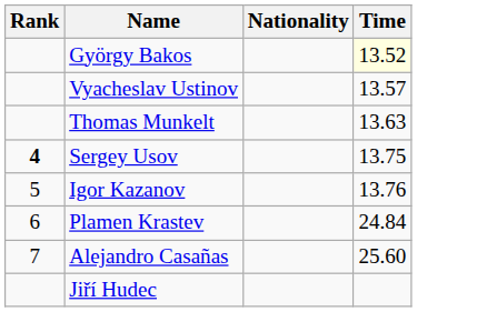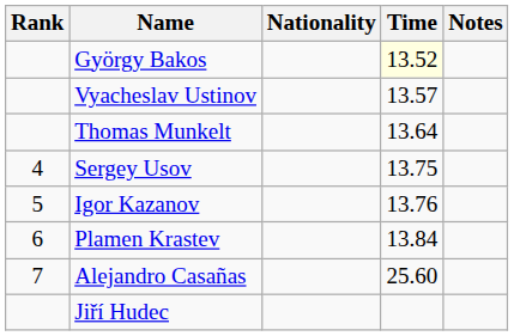 <table class="wikitable sortable" style="text-align:center">
 <tr>
 <th>Rank</th>
 <th>Name</th>
 <th>Nationality</th>
 <th>Time</th>
+<th>Notes</th>
 </tr>
 <tr>
 <td></td>
 <td align="left"><a href='#'>György Bakos</a></td>
 <td align=left></td>
 <td style="background: lightyellow;">13.52</td>
+<td></td>
 </tr>
 <tr>
 <td></td>
 <td align="left"><a href='#'>Vyacheslav Ustinov</a></td>
 <td align=left></td>
 <td>13.57</td>
+<td></td>
 </tr>
 <tr>
 <td></td>
 <td align="left"><a href='#'>Thomas Munkelt</a></td>
 <td align=left></td>
-<td>13.63</td>
+<td>13.64</td>
+<td></td>
 </tr>
 <tr>
-<td><strong>4</strong></td>
+<td>4</td>
 <td align="left"><a href='#'>Sergey Usov</a></td>
 <td align=left></td>
 <td>13.75</td>
+<td></td>
 </tr>
 <tr>
 <td>5</td>
 <td align="left"><a href='#'>Igor Kazanov</a></td>
 <td align=left></td>
 <td>13.76</td>
+<td></td>
 </tr>
 <tr>
 <td>6</td>
 <td align="left"><a href='#'>Plamen Krastev</a></td>
 <td align=left></td>
-<td>24.84</td>
+<td>13.84</td>
+<td></td>
 </tr>
 <tr>
 <td>7</td>
 <td align="left"><a href='#'>Alejandro Casañas</a></td>
 <td align=left></td>
 <td>25.60</td>
+<td></td>
 </tr>
 <tr>
 <td></td>
 <td align="left"><a href='#'>Jiří Hudec</a></td>
 <td align=left></td>
 <td></td>
+<td></td>
 </tr>
 </table>
